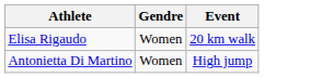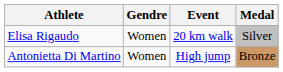 <table class="wikitable" style="width:; font-size:90%; text-align:center;">
 <tr>
 <th>Athlete</th>
 <th>Gendre</th>
 <th>Event</th>
+<th>Medal</th>
 </tr>
 <tr>
 <td align=left><a href='#'>Elisa Rigaudo</a></td>
 <td>Women</td>
 <td><a href='#'>20 km walk</a></td>
+<td bgcolor=silver>Silver</td>
 </tr>
 <tr>
 <td align=left><a href='#'>Antonietta Di Martino</a></td>
 <td>Women</td>
 <td><a href='#'>High jump</a></td>
+<td bgcolor=cc9966>Bronze</td>
 </tr>
 </table>
